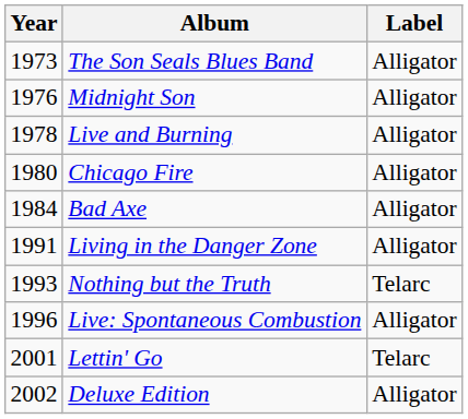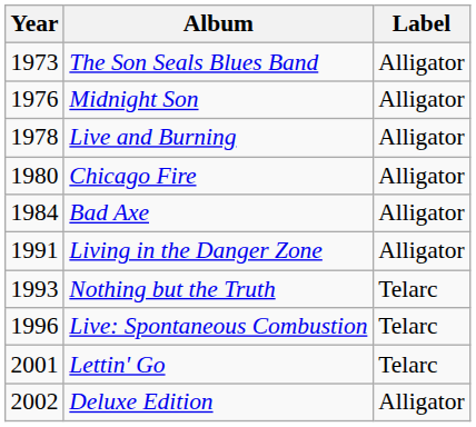 <table class="wikitable">
 <tr>
 <th>Year</th>
 <th>Album</th>
 <th>Label</th>
 </tr>
 <tr>
 <td>1973</td>
 <td><em><a href='#'>The Son Seals Blues Band</a></em></td>
 <td>Alligator</td>
 </tr>
 <tr>
 <td>1976</td>
 <td><em><a href='#'>Midnight Son</a></em></td>
 <td>Alligator</td>
 </tr>
 <tr>
 <td>1978</td>
 <td><em><a href='#'>Live and Burning</a></em></td>
 <td>Alligator</td>
 </tr>
 <tr>
 <td>1980</td>
 <td><em><a href='#'>Chicago Fire</a></em></td>
 <td>Alligator</td>
 </tr>
 <tr>
 <td>1984</td>
 <td><em><a href='#'>Bad Axe</a></em></td>
 <td>Alligator</td>
 </tr>
 <tr>
 <td>1991</td>
 <td><em><a href='#'>Living in the Danger Zone</a></em></td>
 <td>Alligator</td>
 </tr>
 <tr>
 <td>1993</td>
 <td><em><a href='#'>Nothing but the Truth</a></em></td>
 <td>Telarc</td>
 </tr>
 <tr>
 <td>1996</td>
 <td><em><a href='#'>Live: Spontaneous Combustion</a></em></td>
-<td>Alligator</td>
+<td>Telarc</td>
 </tr>
 <tr>
 <td>2001</td>
 <td><em><a href='#'>Lettin' Go</a></em></td>
 <td>Telarc</td>
 </tr>
 <tr>
 <td>2002</td>
 <td><em><a href='#'>Deluxe Edition</a></em></td>
 <td>Alligator</td>
 </tr>
 </table>
